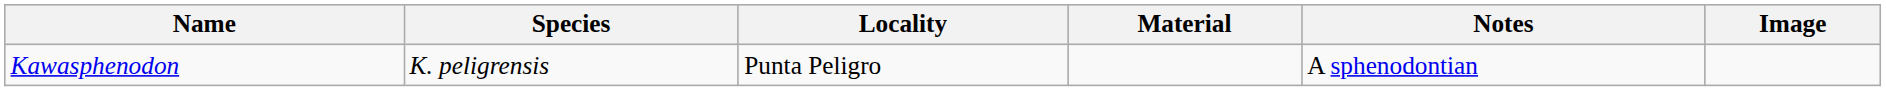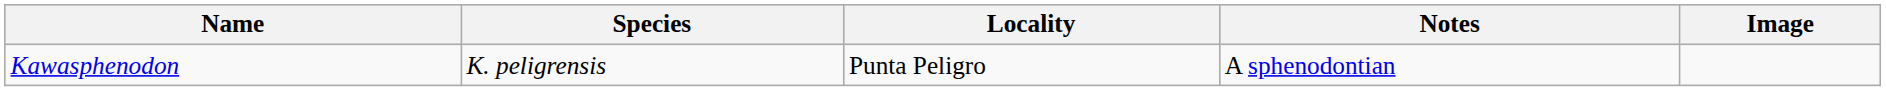 <table class="wikitable" align="center" width="75%">
 <tr>
 <th>Name</th>
 <th>Species</th>
 <th>Locality</th>
-<th>Material</th>
 <th>Notes</th>
 <th>Image</th>
 </tr>
 <tr>
 <td><em><a href='#'>Kawasphenodon</a></em></td>
 <td><em>K. peligrensis</em></td>
 <td>Punta Peligro</td>
-<td></td>
 <td>A <a href='#'>sphenodontian</a></td>
 <td></td>
 </tr>
 </table>
